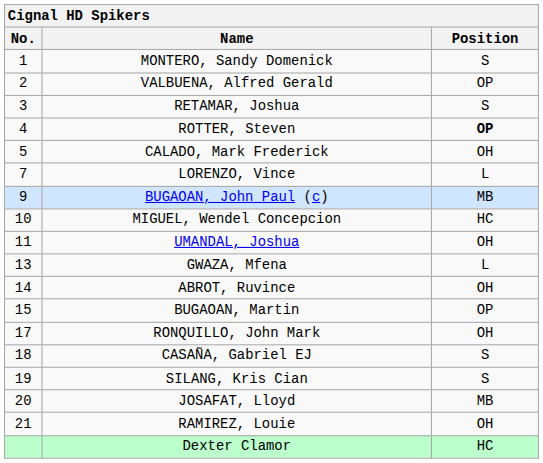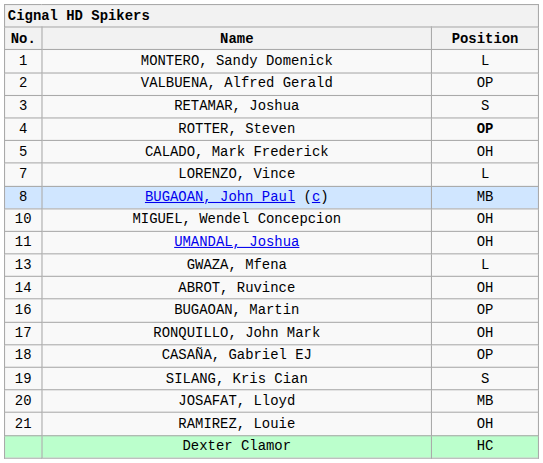 <table class='wikitable mw-collapsible mw-collapsed' style='text-align: center; width: 500px; border: none;'>
 <tr>
 <th style='text-align: left;' colspan=3>Cignal HD Spikers</th>
 </tr>
 <tr>
 <th style="width:7%">No.</th>
 <th>Name</th>
 <th style="width:20%">Position</th>
 </tr>
 <tr>
 <td>1</td>
 <td>MONTERO, Sandy Domenick</td>
-<td>S</td>
+<td>L</td>
 </tr>
 <tr>
 <td>2</td>
 <td>VALBUENA, Alfred Gerald</td>
 <td>OP</td>
 </tr>
 <tr>
 <td>3</td>
 <td>RETAMAR, Joshua</td>
 <td>S</td>
 </tr>
 <tr>
 <td>4</td>
 <td>ROTTER, Steven</td>
 <td><strong>OP</strong></td>
 </tr>
 <tr>
 <td>5</td>
 <td>CALADO, Mark Frederick</td>
 <td>OH</td>
 </tr>
 <tr>
 <td>7</td>
 <td>LORENZO, Vince</td>
 <td>L</td>
 </tr>
 <tr bgcolor=#DOE6FF>
-<td>9</td>
+<td>8</td>
 <td><a href='#'>BUGAOAN, John Paul</a> (<a href='#'>c</a>)</td>
 <td>MB</td>
 </tr>
 <tr>
 <td>10</td>
 <td>MIGUEL, Wendel Concepcion</td>
-<td>HC</td>
+<td>OH</td>
 </tr>
 <tr>
 <td>11</td>
 <td><a href='#'>UMANDAL, Joshua</a></td>
 <td>OH</td>
 </tr>
 <tr>
 <td>13</td>
 <td>GWAZA, Mfena</td>
 <td>L</td>
 </tr>
 <tr>
 <td>14</td>
 <td>ABROT, Ruvince</td>
 <td>OH</td>
 </tr>
 <tr>
-<td>15</td>
+<td>16</td>
 <td>BUGAOAN, Martin</td>
 <td>OP</td>
 </tr>
 <tr>
 <td>17</td>
 <td>RONQUILLO, John Mark</td>
 <td>OH</td>
 </tr>
 <tr>
 <td>18</td>
 <td>CASAÑA, Gabriel EJ</td>
-<td>S</td>
+<td>OP</td>
 </tr>
 <tr>
 <td>19</td>
 <td>SILANG, Kris Cian</td>
 <td>S</td>
 </tr>
 <tr>
 <td>20</td>
 <td>JOSAFAT, Lloyd</td>
 <td>MB</td>
 </tr>
 <tr>
 <td>21</td>
 <td>RAMIREZ, Louie</td>
 <td>OH</td>
 </tr>
 <tr bgcolor=#BBFFCC>
 <td></td>
 <td>Dexter Clamor</td>
 <td>HC</td>
 </tr>
 <tr>
 </tr>
 </table>
